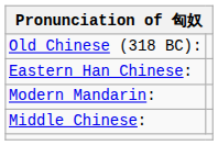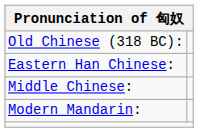 <table class="wikitable" style="float: right; margin: 10px;">
 <tr>
 <th colspan="2">Pronunciation of 匈奴</th>
 </tr>
 <tr>
 <td><a href='#'>Old Chinese</a> (318 BC):</td>
 <td></td>
 </tr>
 <tr>
 <td><a href='#'>Eastern Han Chinese</a>:</td>
 <td></td>
 </tr>
 <tr>
-<td><a href='#'>Modern Mandarin</a>:</td>
+<td><a href='#'>Middle Chinese</a>:</td>
 <td></td>
 </tr>
 <tr>
-<td><a href='#'>Middle Chinese</a>:</td>
+<td><a href='#'>Modern Mandarin</a>:</td>
 <td></td>
 </tr>
 <tr>
 <td colspan=2 style= "font-size: 80%;"></td>
 </tr>
 </table>
